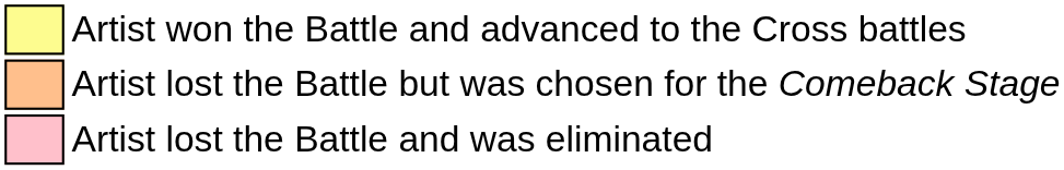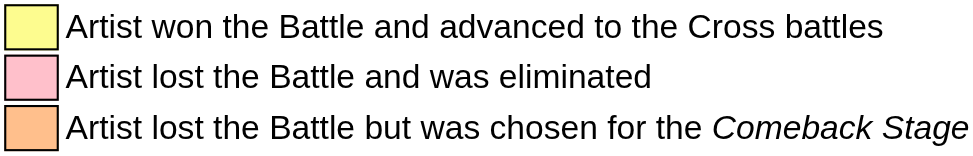 <table class="toccolours" style="font-size: 100%">
 <tr>
 <td style="background:#fdfc8f; border:1px solid black">     </td>
 <td>Artist won the Battle and advanced to the Cross battles</td>
 </tr>
 <tr>
+<td style="background:pink; border:1px solid black">     </td>
+<td>Artist lost the Battle and was eliminated</td>
+</tr>
+<tr>
 <td style="background:#FFBF8C; border:1px solid black">     </td>
 <td>Artist lost the Battle but was chosen for the <em>Comeback Stage</em></td>
 </tr>
-<tr>
-<td style="background:pink; border:1px solid black">     </td>
-<td>Artist lost the Battle and was eliminated</td>
-</tr>
 </table>
